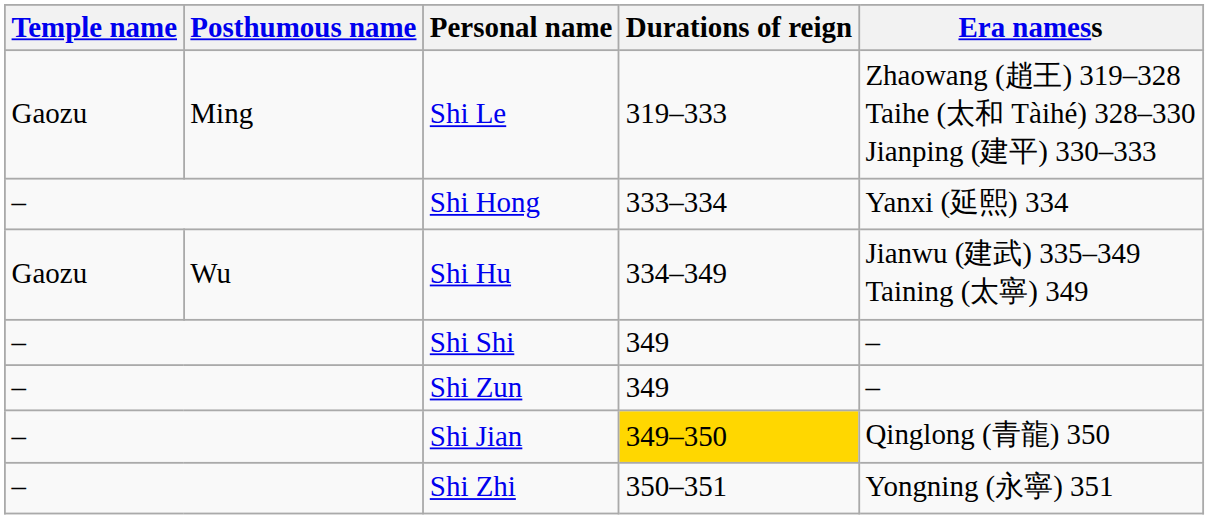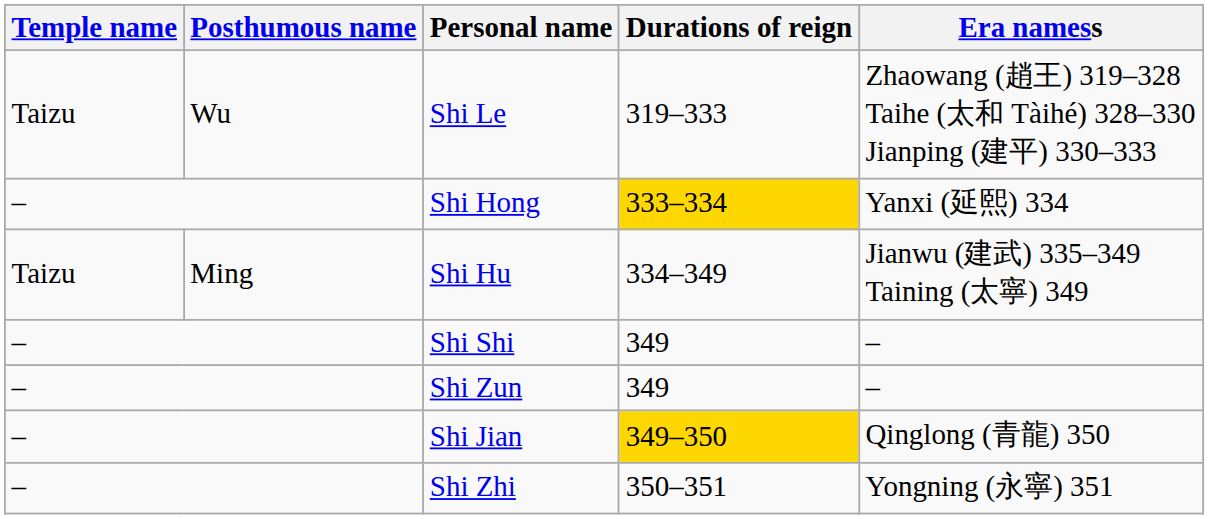 <table class="wikitable">
 <tr>
 <th><a href='#'>Temple name</a></th>
 <th><a href='#'>Posthumous name</a></th>
 <th>Personal name</th>
 <th>Durations of reign</th>
 <th><a href='#'>Era names</a>s</th>
 </tr>
 <tr>
-<td>Gaozu</td>
-<td>Ming</td>
+<td>Taizu</td>
+<td>Wu</td>
 <td><a href='#'>Shi Le</a></td>
 <td>319–333</td>
 <td>Zhaowang (趙王) 319–328<br>Taihe (太和 Tàihé) 328–330<br>Jianping (建平) 330–333<br></td>
 </tr>
 <tr>
 <td colspan=2>–</td>
 <td><a href='#'>Shi Hong</a></td>
-<td>333–334</td>
+<td style="background: gold;">333–334</td>
 <td>Yanxi (延熙) 334<br></td>
 </tr>
 <tr>
-<td>Gaozu</td>
-<td>Wu</td>
+<td>Taizu</td>
+<td>Ming</td>
 <td><a href='#'>Shi Hu</a></td>
 <td>334–349</td>
 <td>Jianwu (建武) 335–349<br>Taining (太寧) 349<br></td>
 </tr>
 <tr>
 <td colspan=2>–</td>
 <td><a href='#'>Shi Shi</a></td>
 <td>349</td>
 <td>–</td>
 </tr>
 <tr>
 <td colspan=2>–</td>
 <td><a href='#'>Shi Zun</a></td>
 <td>349</td>
 <td>–</td>
 </tr>
 <tr>
 <td colspan=2>–</td>
 <td><a href='#'>Shi Jian</a></td>
 <td style="background: gold;">349–350</td>
 <td>Qinglong (青龍) 350</td>
 </tr>
 <tr>
 <td colspan=2>–</td>
 <td><a href='#'>Shi Zhi</a></td>
 <td>350–351</td>
 <td>Yongning (永寧) 351</td>
 </tr>
 </table>
